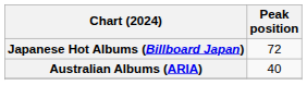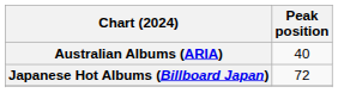 <table class="wikitable sortable plainrowheaders" style="text-align:center">
 <tr>
 <th scope="col">Chart (2024)</th>
 <th scope="col">Peak<br>position</th>
 </tr>
 <tr>
+<th scope="row">Australian Albums (<a href='#'>ARIA</a>)</th>
+<td>40</td>
+</tr>
+<tr>
 <th scope="row">Japanese Hot Albums (<em><a href='#'>Billboard Japan</a></em>)</th>
 <td>72</td>
-</tr>
-<tr>
-<th scope="row">Australian Albums (<a href='#'>ARIA</a>)</th>
-<td>40</td>
 </tr>
 <tr>
 </tr>
 <tr>
 </tr>
 <tr>
 </tr>
 </table>
